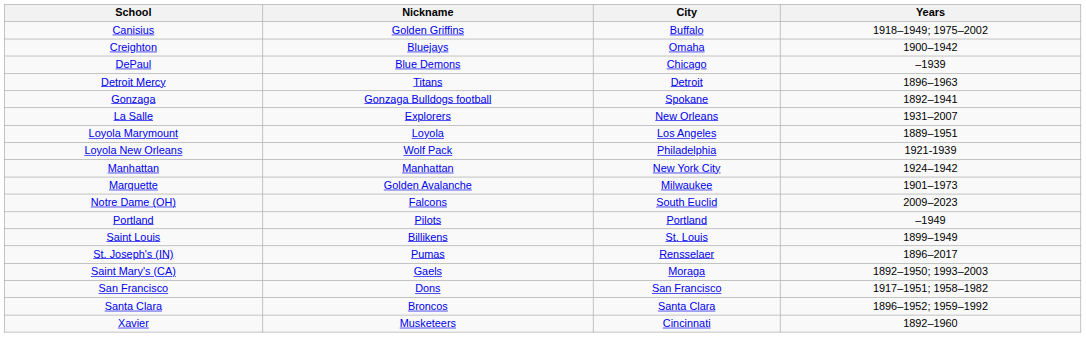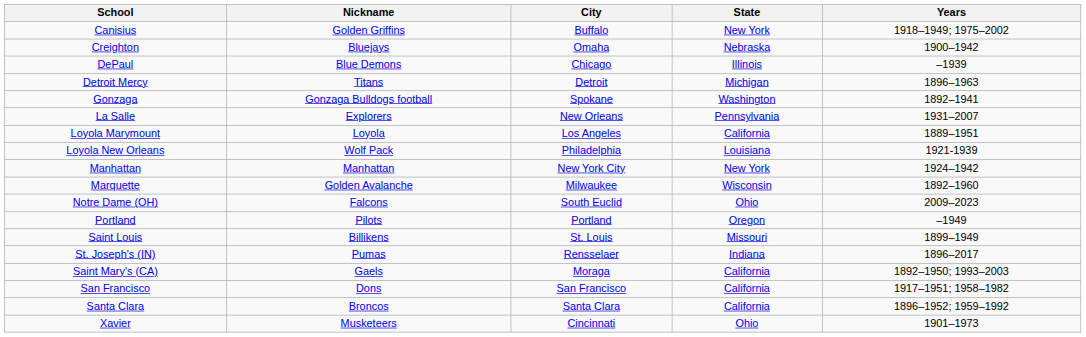 <table class="wikitable sortable" style="text-align:center;" width="100%">
 <tr>
 <th>School</th>
 <th>Nickname</th>
 <th>City</th>
+<th>State</th>
 <th>Years</th>
 </tr>
 <tr>
 <td><a href='#'>Canisius</a></td>
 <td><a href='#'>Golden Griffins</a></td>
 <td><a href='#'>Buffalo</a></td>
+<td><a href='#'>New York</a></td>
 <td>1918–1949; 1975–2002</td>
 </tr>
 <tr>
 <td><a href='#'>Creighton</a></td>
 <td><a href='#'>Bluejays</a></td>
 <td><a href='#'>Omaha</a></td>
+<td><a href='#'>Nebraska</a></td>
 <td>1900–1942</td>
 </tr>
 <tr>
 <td><a href='#'>DePaul</a></td>
 <td><a href='#'>Blue Demons</a></td>
 <td><a href='#'>Chicago</a></td>
+<td><a href='#'>Illinois</a></td>
 <td>–1939</td>
 </tr>
 <tr>
 <td><a href='#'>Detroit Mercy</a></td>
 <td><a href='#'>Titans</a></td>
 <td><a href='#'>Detroit</a></td>
+<td><a href='#'>Michigan</a></td>
 <td>1896–1963</td>
 </tr>
 <tr>
 <td><a href='#'>Gonzaga</a></td>
 <td><a href='#'>Gonzaga Bulldogs football</a></td>
 <td><a href='#'>Spokane</a></td>
+<td><a href='#'>Washington</a></td>
 <td>1892–1941</td>
 </tr>
 <tr>
 <td><a href='#'>La Salle</a></td>
 <td><a href='#'>Explorers</a></td>
 <td><a href='#'>New Orleans</a></td>
+<td><a href='#'>Pennsylvania</a></td>
 <td>1931–2007</td>
 </tr>
 <tr>
 <td><a href='#'>Loyola Marymount</a></td>
 <td><a href='#'>Loyola</a></td>
 <td><a href='#'>Los Angeles</a></td>
+<td><a href='#'>California</a></td>
 <td>1889–1951</td>
 </tr>
 <tr>
 <td><a href='#'>Loyola New Orleans</a></td>
 <td><a href='#'>Wolf Pack</a></td>
 <td><a href='#'>Philadelphia</a></td>
+<td><a href='#'>Louisiana</a></td>
 <td>1921-1939</td>
 </tr>
 <tr>
 <td><a href='#'>Manhattan</a></td>
 <td><a href='#'>Manhattan</a></td>
 <td><a href='#'>New York City</a></td>
+<td><a href='#'>New York</a></td>
 <td>1924–1942</td>
 </tr>
 <tr>
 <td><a href='#'>Marquette</a></td>
 <td><a href='#'>Golden Avalanche</a></td>
 <td><a href='#'>Milwaukee</a></td>
-<td>1901–1973</td>
+<td><a href='#'>Wisconsin</a></td>
+<td>1892–1960</td>
 </tr>
 <tr>
 <td><a href='#'>Notre Dame (OH)</a></td>
 <td><a href='#'>Falcons</a></td>
 <td><a href='#'>South Euclid</a></td>
+<td><a href='#'>Ohio</a></td>
 <td>2009–2023</td>
 </tr>
 <tr>
 <td><a href='#'>Portland</a></td>
 <td><a href='#'>Pilots</a></td>
 <td><a href='#'>Portland</a></td>
+<td><a href='#'>Oregon</a></td>
 <td>–1949</td>
 </tr>
 <tr>
 <td><a href='#'>Saint Louis</a></td>
 <td><a href='#'>Billikens</a></td>
 <td><a href='#'>St. Louis</a></td>
+<td><a href='#'>Missouri</a></td>
 <td>1899–1949</td>
 </tr>
 <tr>
 <td><a href='#'>St. Joseph's (IN)</a></td>
 <td><a href='#'>Pumas</a></td>
 <td><a href='#'>Rensselaer</a></td>
+<td><a href='#'>Indiana</a></td>
 <td>1896–2017</td>
 </tr>
 <tr>
 <td><a href='#'>Saint Mary's (CA)</a></td>
 <td><a href='#'>Gaels</a></td>
 <td><a href='#'>Moraga</a></td>
+<td><a href='#'>California</a></td>
 <td>1892–1950; 1993–2003</td>
 </tr>
 <tr>
 <td><a href='#'>San Francisco</a></td>
 <td><a href='#'>Dons</a></td>
 <td><a href='#'>San Francisco</a></td>
+<td><a href='#'>California</a></td>
 <td>1917–1951; 1958–1982</td>
 </tr>
 <tr>
 <td><a href='#'>Santa Clara</a></td>
 <td><a href='#'>Broncos</a></td>
 <td><a href='#'>Santa Clara</a></td>
+<td><a href='#'>California</a></td>
 <td>1896–1952; 1959–1992</td>
 </tr>
 <tr>
 <td><a href='#'>Xavier</a></td>
 <td><a href='#'>Musketeers</a></td>
 <td><a href='#'>Cincinnati</a></td>
-<td>1892–1960</td>
+<td><a href='#'>Ohio</a></td>
+<td>1901–1973</td>
 </tr>
 </table>
